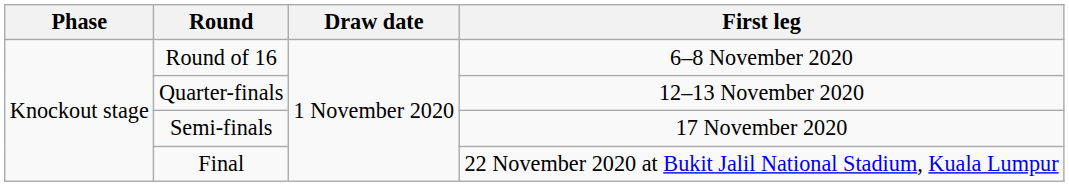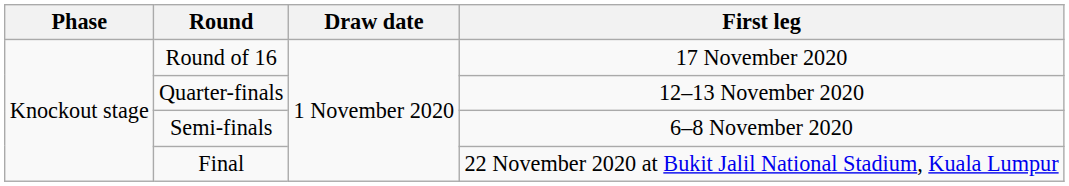 <table class="wikitable" style="text-align:center">
 <tr>
 <th>Phase</th>
 <th>Round</th>
 <th>Draw date</th>
 <th>First leg</th>
 </tr>
 <tr>
 <td rowspan=4>Knockout stage</td>
 <td>Round of 16</td>
 <td rowspan=4>1 November 2020<br></td>
-<td>6–8 November 2020</td>
+<td>17 November 2020</td>
 </tr>
 <tr>
 <td>Quarter-finals</td>
 <td>12–13 November 2020</td>
 </tr>
 <tr>
 <td>Semi-finals</td>
-<td>17 November 2020</td>
+<td>6–8 November 2020</td>
 </tr>
 <tr>
 <td>Final</td>
 <td colspan=2>22 November 2020 at <a href='#'>Bukit Jalil National Stadium</a>, <a href='#'>Kuala Lumpur</a></td>
 </tr>
 </table>
